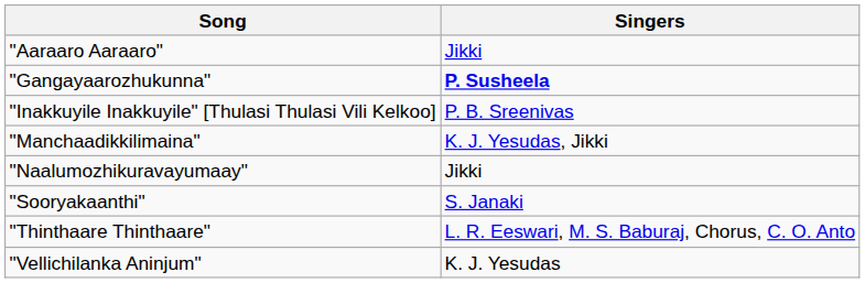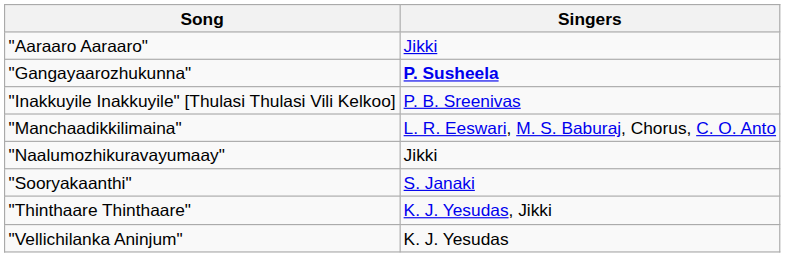 <table class="wikitable" style="font-size:95%;">
 <tr>
 <th>Song</th>
 <th>Singers</th>
 </tr>
 <tr>
 <td>"Aaraaro Aaraaro"</td>
 <td><a href='#'>Jikki</a></td>
 </tr>
 <tr>
 <td>"Gangayaarozhukunna"</td>
 <td><strong><a href='#'>P. Susheela</a></strong></td>
 </tr>
 <tr>
 <td>"Inakkuyile Inakkuyile" [Thulasi Thulasi Vili Kelkoo]</td>
 <td><a href='#'>P. B. Sreenivas</a></td>
 </tr>
 <tr>
 <td>"Manchaadikkilimaina"</td>
-<td><a href='#'>K. J. Yesudas</a>, Jikki</td>
+<td><a href='#'>L. R. Eeswari</a>, <a href='#'>M. S. Baburaj</a>, Chorus, <a href='#'>C. O. Anto</a></td>
 </tr>
 <tr>
 <td>"Naalumozhikuravayumaay"</td>
 <td>Jikki</td>
 </tr>
 <tr>
 <td>"Sooryakaanthi"</td>
 <td><a href='#'>S. Janaki</a></td>
 </tr>
 <tr>
 <td>"Thinthaare Thinthaare"</td>
-<td><a href='#'>L. R. Eeswari</a>, <a href='#'>M. S. Baburaj</a>, Chorus, <a href='#'>C. O. Anto</a></td>
+<td><a href='#'>K. J. Yesudas</a>, Jikki</td>
 </tr>
 <tr>
 <td>"Vellichilanka Aninjum"</td>
 <td>K. J. Yesudas</td>
 </tr>
 </table>
